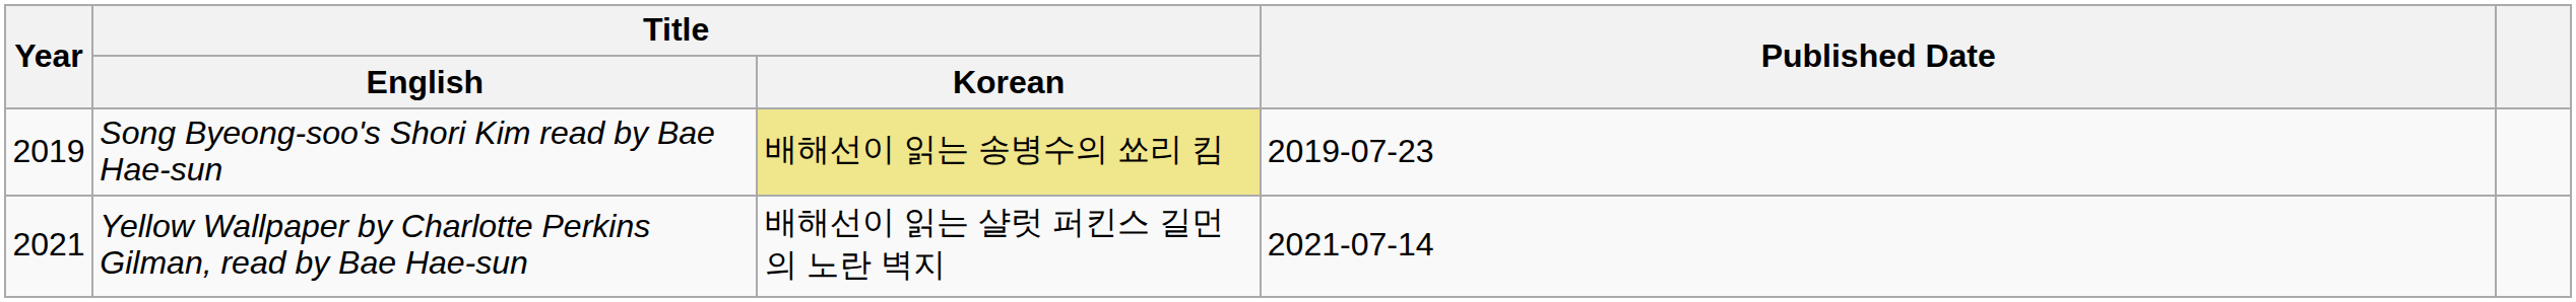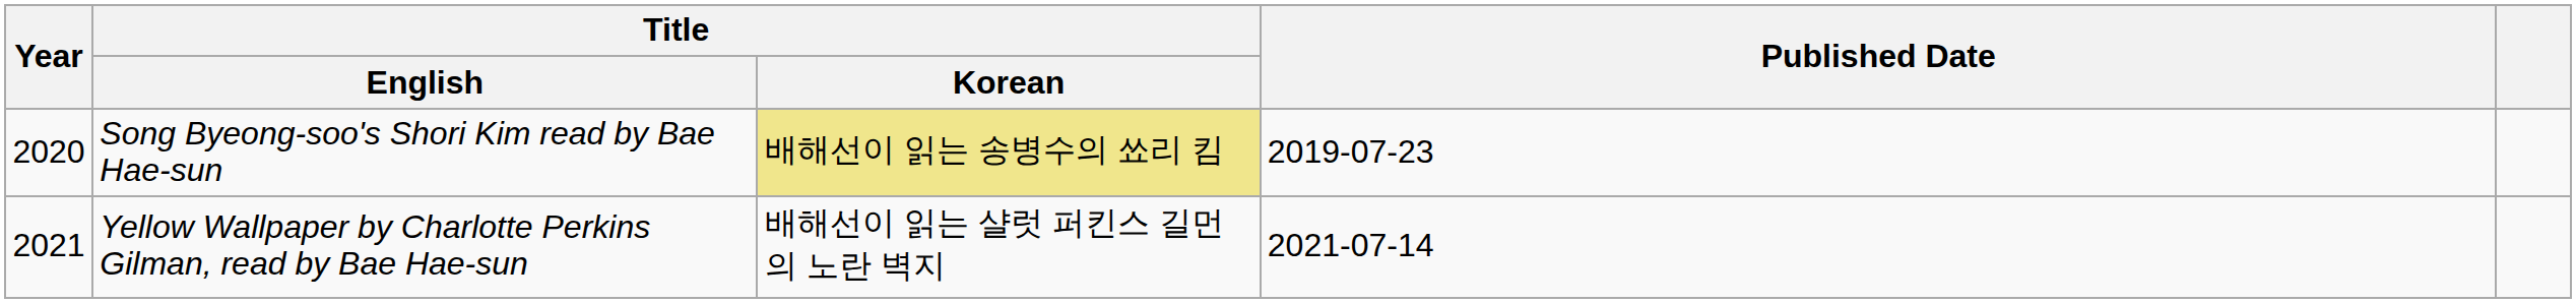 <table class="wikitable sortable" style="clear:none; font-size:100%; padding:0 auto; width:100%; margin:auto">
 <tr>
 <th rowspan="2" scope="col" style="width:2em;">Year</th>
 <th colspan="2" scope="col">Title</th>
 <th rowspan="2" scope="col">Published Date</th>
 <th rowspan="2" scope="col" class="unsortable"></th>
 </tr>
 <tr>
 <th style="width:20em;">English</th>
 <th style="width:15em;">Korean</th>
 </tr>
 <tr>
-<td>2019</td>
+<td>2020</td>
 <td><em>Song Byeong-soo's Shori Kim read by Bae Hae-sun</em></td>
 <td style="background: khaki;">배해선이 읽는 송병수의 쑈리 킴</td>
 <td>2019-07-23</td>
 <td></td>
 </tr>
 <tr>
 <td>2021</td>
 <td><em>Yellow Wallpaper by Charlotte Perkins Gilman, read by Bae Hae-sun</em></td>
 <td>배해선이 읽는 샬럿 퍼킨스 길먼의 노란 벽지</td>
 <td>2021-07-14</td>
 <td></td>
 </tr>
 </table>
